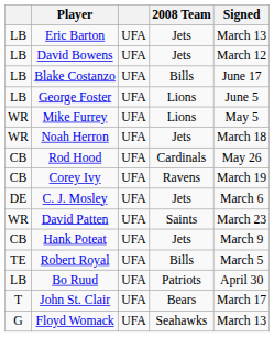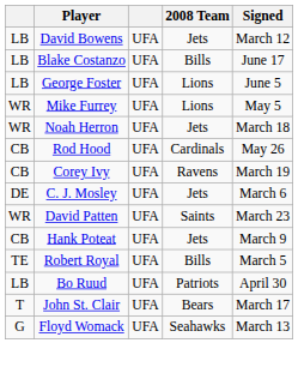 <table class="wikitable" style="text-align:center">
 <tr>
 <th></th>
 <th>Player</th>
 <th></th>
 <th>2008 Team</th>
 <th>Signed</th>
-</tr>
-<tr>
-<td>LB</td>
-<td><a href='#'>Eric Barton</a></td>
-<td>UFA</td>
-<td>Jets</td>
-<td>March 13</td>
 </tr>
 <tr>
 <td>LB</td>
 <td><a href='#'>David Bowens</a></td>
 <td>UFA</td>
 <td>Jets</td>
 <td>March 12</td>
 </tr>
 <tr>
 <td>LB</td>
 <td><a href='#'>Blake Costanzo</a></td>
 <td>UFA</td>
 <td>Bills</td>
 <td>June 17</td>
 </tr>
 <tr>
 <td>LB</td>
 <td><a href='#'>George Foster</a></td>
 <td>UFA</td>
 <td>Lions</td>
 <td>June 5</td>
 </tr>
 <tr>
 <td>WR</td>
 <td><a href='#'>Mike Furrey</a></td>
 <td>UFA</td>
 <td>Lions</td>
 <td>May 5</td>
 </tr>
 <tr>
 <td>WR</td>
 <td><a href='#'>Noah Herron</a></td>
 <td>UFA</td>
 <td>Jets</td>
 <td>March 18</td>
 </tr>
 <tr>
 <td>CB</td>
 <td><a href='#'>Rod Hood</a></td>
 <td>UFA</td>
 <td>Cardinals</td>
 <td>May 26</td>
 </tr>
 <tr>
 <td>CB</td>
 <td><a href='#'>Corey Ivy</a></td>
 <td>UFA</td>
 <td>Ravens</td>
 <td>March 19</td>
 </tr>
 <tr>
 <td>DE</td>
 <td><a href='#'>C. J. Mosley</a></td>
 <td>UFA</td>
 <td>Jets</td>
 <td>March 6</td>
 </tr>
 <tr>
 <td>WR</td>
 <td><a href='#'>David Patten</a></td>
 <td>UFA</td>
 <td>Saints</td>
 <td>March 23</td>
 </tr>
 <tr>
 <td>CB</td>
 <td><a href='#'>Hank Poteat</a></td>
 <td>UFA</td>
 <td>Jets</td>
 <td>March 9</td>
 </tr>
 <tr>
 <td>TE</td>
 <td><a href='#'>Robert Royal</a></td>
 <td>UFA</td>
 <td>Bills</td>
 <td>March 5</td>
 </tr>
 <tr>
 <td>LB</td>
 <td><a href='#'>Bo Ruud</a></td>
 <td>UFA</td>
 <td>Patriots</td>
 <td>April 30</td>
 </tr>
 <tr>
 <td>T</td>
 <td><a href='#'>John St. Clair</a></td>
 <td>UFA</td>
 <td>Bears</td>
 <td>March 17</td>
 </tr>
 <tr>
 <td>G</td>
 <td><a href='#'>Floyd Womack</a></td>
 <td>UFA</td>
 <td>Seahawks</td>
 <td>March 13</td>
 </tr>
 </table>
